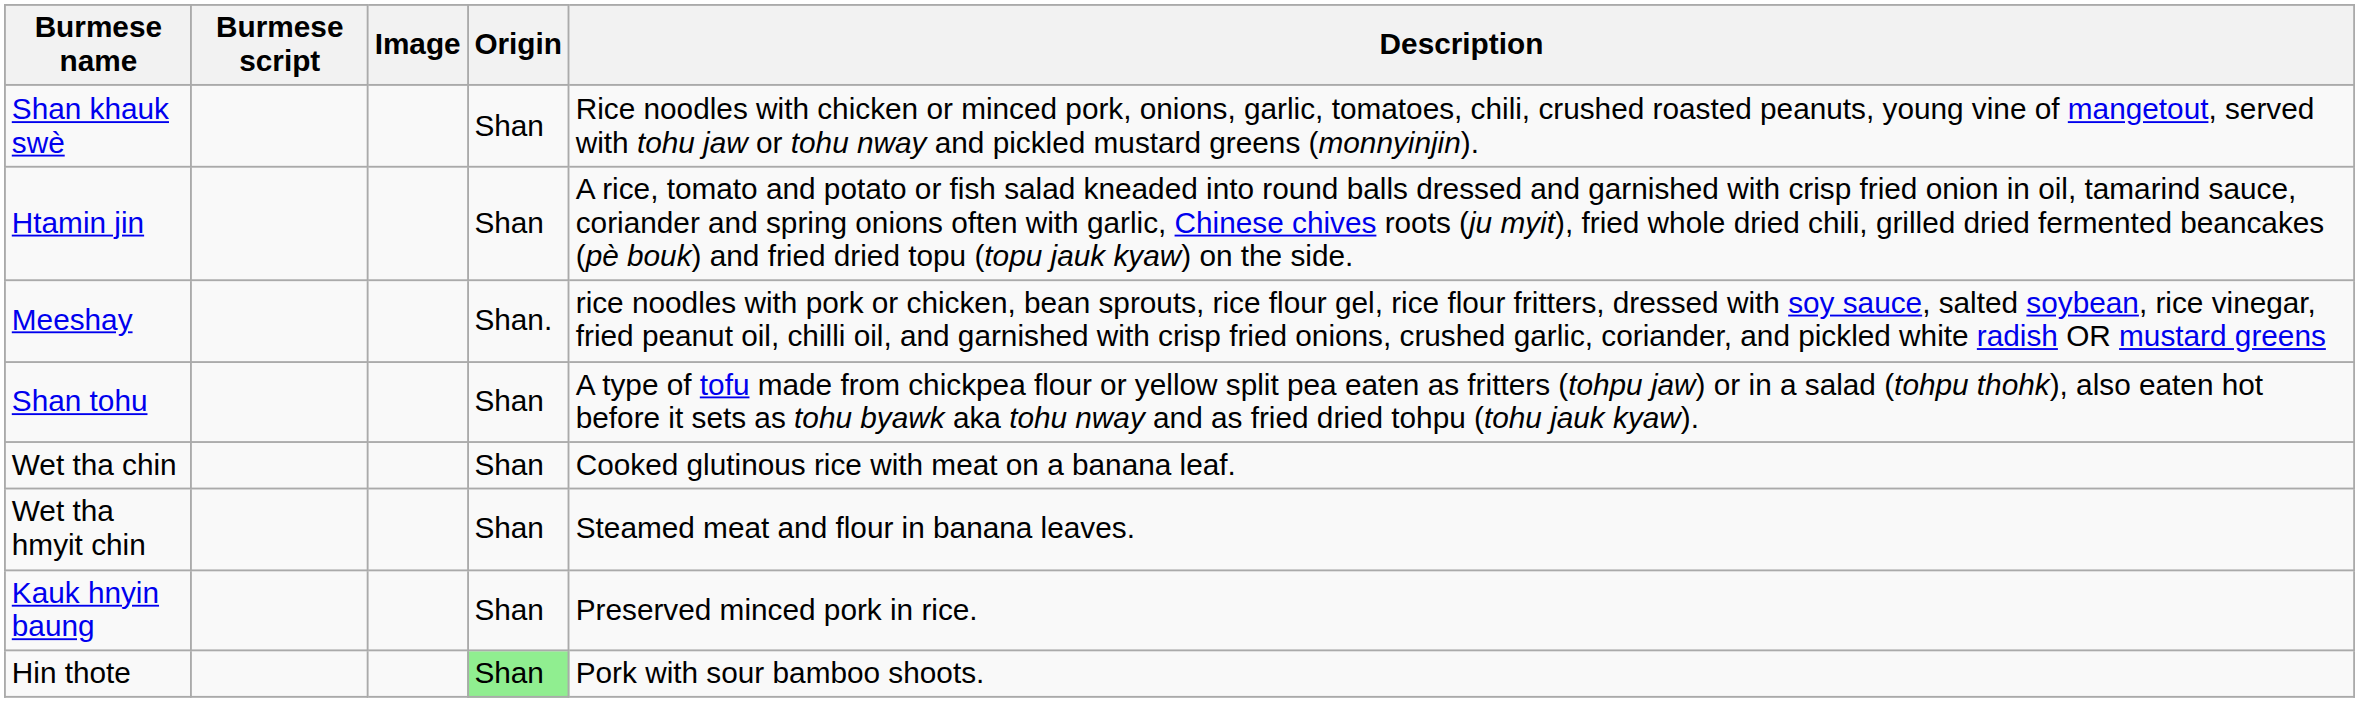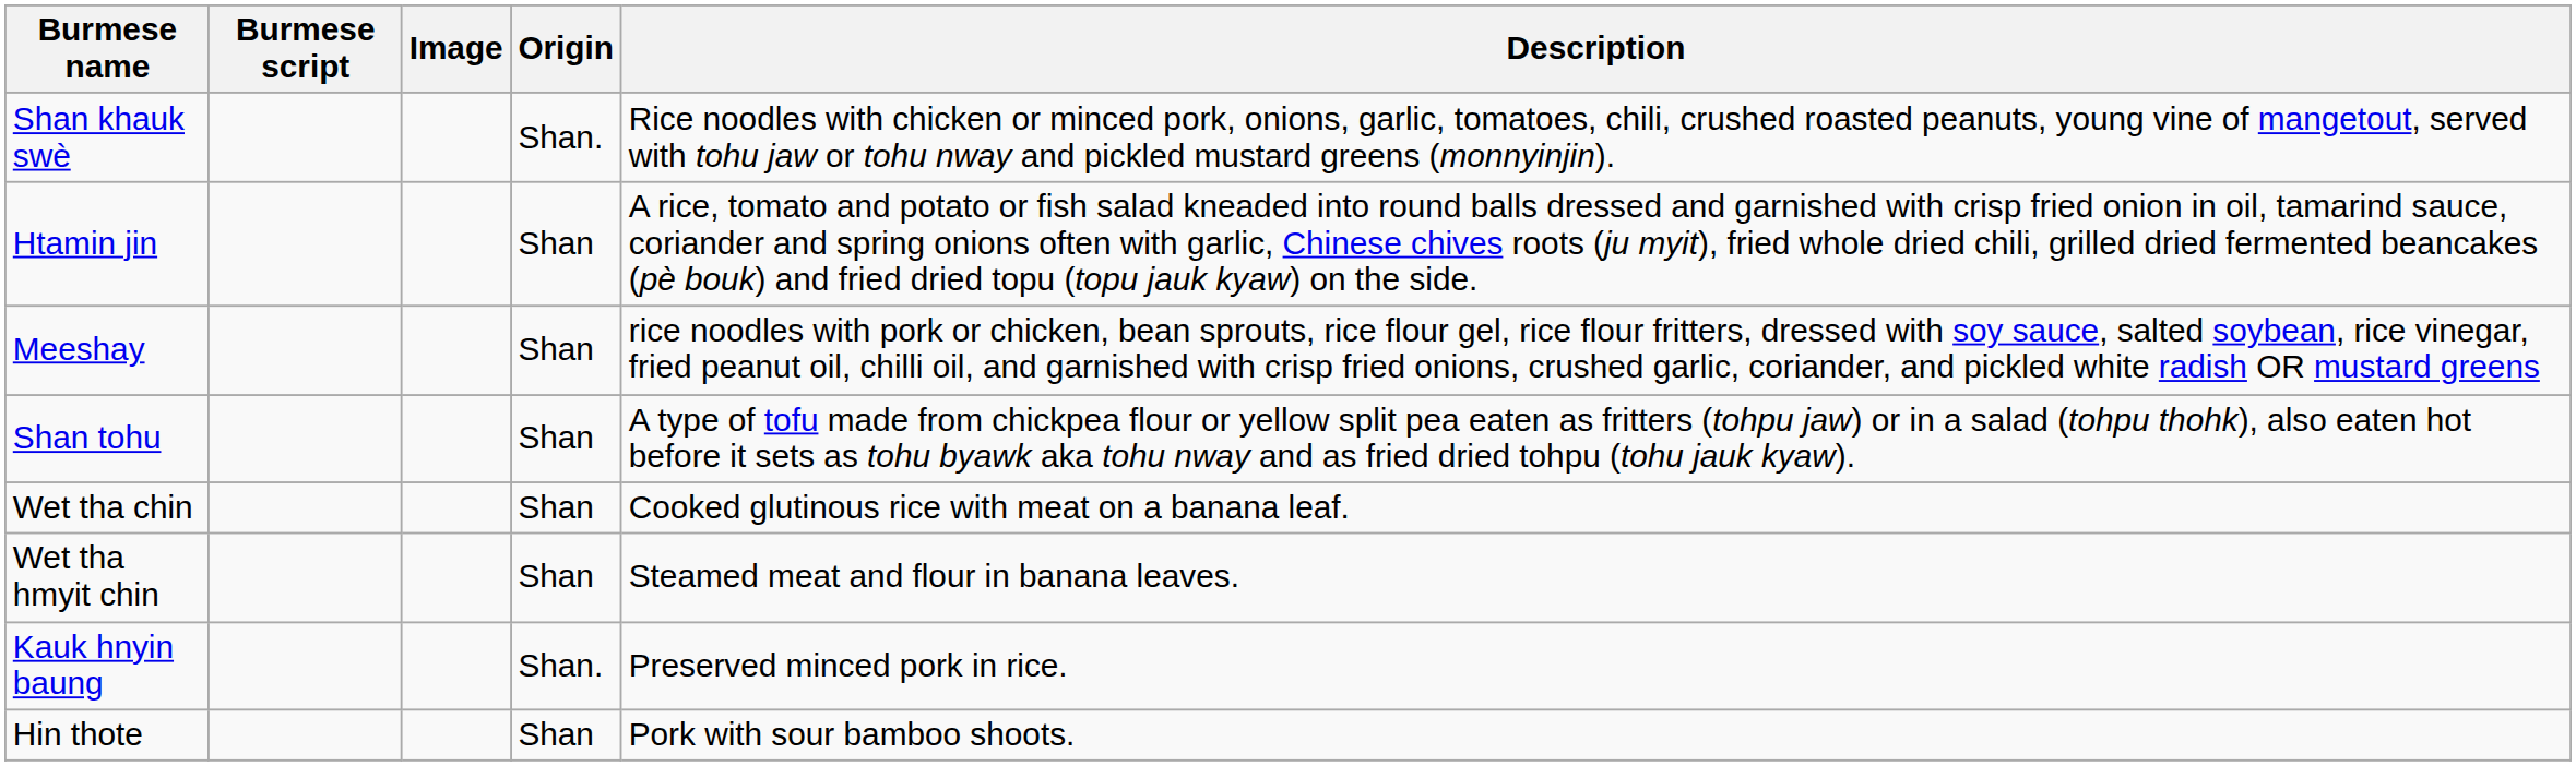 <table class="wikitable sortable" style="width:100%;">
 <tr>
 <th>Burmese name</th>
 <th>Burmese script</th>
 <th>Image</th>
 <th>Origin</th>
 <th>Description</th>
 </tr>
 <tr>
 <td><a href='#'>Shan khauk swè</a></td>
 <td></td>
 <td></td>
-<td>Shan</td>
+<td>Shan.</td>
 <td>Rice noodles with chicken or minced pork, onions, garlic, tomatoes, chili, crushed roasted peanuts, young vine of <a href='#'>mangetout</a>, served with <em>tohu jaw</em> or <em>tohu nway</em> and pickled mustard greens (<em>monnyinjin</em>).</td>
 </tr>
 <tr>
 <td><a href='#'>Htamin jin</a></td>
 <td></td>
 <td></td>
 <td>Shan</td>
 <td>A rice, tomato and potato or fish salad kneaded into round balls dressed and garnished with crisp fried onion in oil, tamarind sauce, coriander and spring onions often with garlic, <a href='#'>Chinese chives</a> roots (<em>ju myit</em>), fried whole dried chili, grilled dried fermented beancakes (<em>pè bouk</em>) and fried dried topu (<em>topu jauk kyaw</em>) on the side.</td>
 </tr>
 <tr>
 <td><a href='#'>Meeshay</a></td>
 <td></td>
 <td></td>
-<td>Shan.</td>
+<td>Shan</td>
 <td>rice noodles with pork or chicken, bean sprouts, rice flour gel, rice flour fritters, dressed with <a href='#'>soy sauce</a>, salted <a href='#'>soybean</a>, rice vinegar, fried peanut oil, chilli oil, and garnished with crisp fried onions, crushed garlic, coriander, and pickled white <a href='#'>radish</a> OR <a href='#'>mustard greens</a></td>
 </tr>
 <tr>
 <td><a href='#'>Shan tohu</a></td>
 <td></td>
 <td></td>
 <td>Shan</td>
 <td>A type of <a href='#'>tofu</a> made from chickpea flour or yellow split pea eaten as fritters (<em>tohpu jaw</em>) or in a salad (<em>tohpu thohk</em>), also eaten hot before it sets as <em>tohu byawk</em> aka <em>tohu nway</em> and as fried dried tohpu (<em>tohu jauk kyaw</em>).</td>
 </tr>
 <tr>
 <td>Wet tha chin</td>
 <td></td>
 <td></td>
 <td>Shan</td>
 <td>Cooked glutinous rice with meat on a banana leaf.</td>
 </tr>
 <tr>
 <td>Wet tha hmyit chin</td>
 <td></td>
 <td></td>
 <td>Shan</td>
 <td>Steamed meat and flour in banana leaves.</td>
 </tr>
 <tr>
 <td><a href='#'>Kauk hnyin baung</a></td>
 <td></td>
 <td></td>
-<td>Shan</td>
+<td>Shan.</td>
 <td>Preserved minced pork in rice.</td>
 </tr>
 <tr>
 <td>Hin thote</td>
 <td></td>
 <td></td>
-<td style="background: lightgreen;">Shan</td>
+<td>Shan</td>
 <td>Pork with sour bamboo shoots.</td>
 </tr>
 </table>
